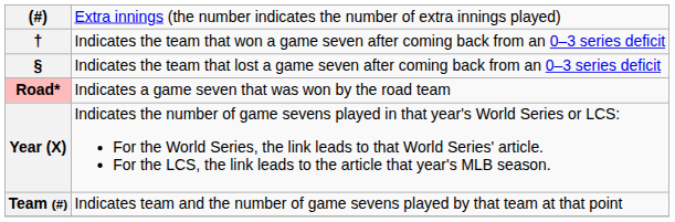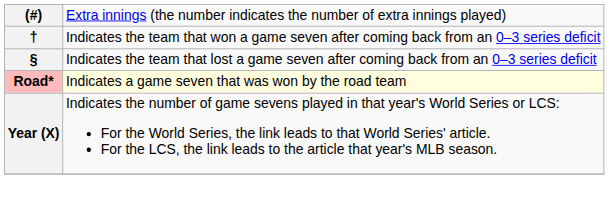 <table class="wikitable">
 <tr>
 <th scope=row>(#)</th>
 <td><a href='#'>Extra innings</a> (the number indicates the number of extra innings played)</td>
 </tr>
 <tr>
 <th scope=row>†</th>
 <td>Indicates the team that won a game seven after coming back from an <a href='#'>0–3 series deficit</a></td>
 </tr>
 <tr>
 <th scope=row>§</th>
 <td>Indicates the team that lost a game seven after coming back from an <a href='#'>0–3 series deficit</a></td>
 </tr>
 <tr>
 <th scope=row style="background-color:#ffbbbb">Road*</th>
-<td>Indicates a game seven that was won by the road team</td>
+<td style="background: lightyellow;">Indicates a game seven that was won by the road team</td>
 </tr>
 <tr>
 <th scope=row>Year (X)</th>
 <td>Indicates the number of game sevens played in that year's World Series or LCS:<br><ul><li>For the World Series, the link leads to that World Series' article.</li><li>For the LCS, the link leads to the article that year's MLB season.</li></ul></td>
 </tr>
 <tr>
-<th scope=row>Team <small><strong>(#)</strong></small></th>
-<td>Indicates team and the number of game sevens played by that team at that point</td>
-</tr>
-<tr>
 </tr>
 </table>
